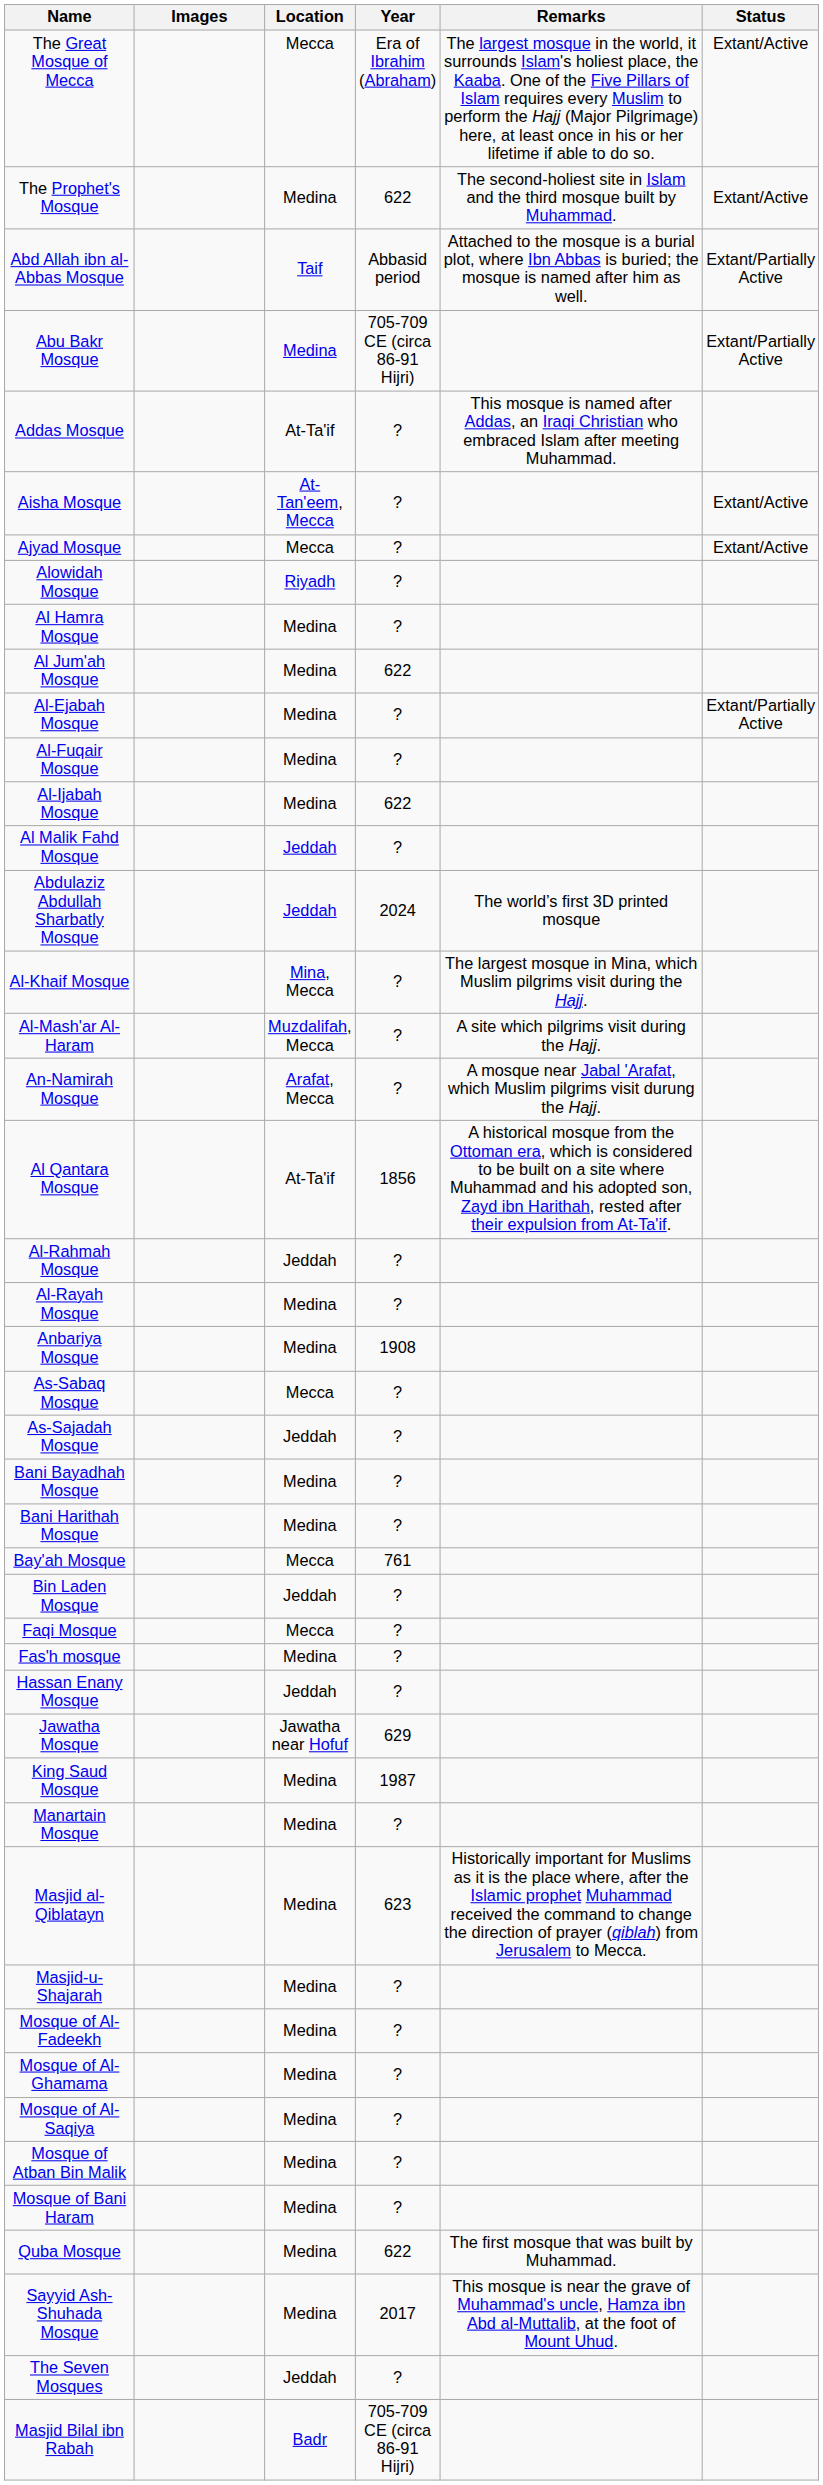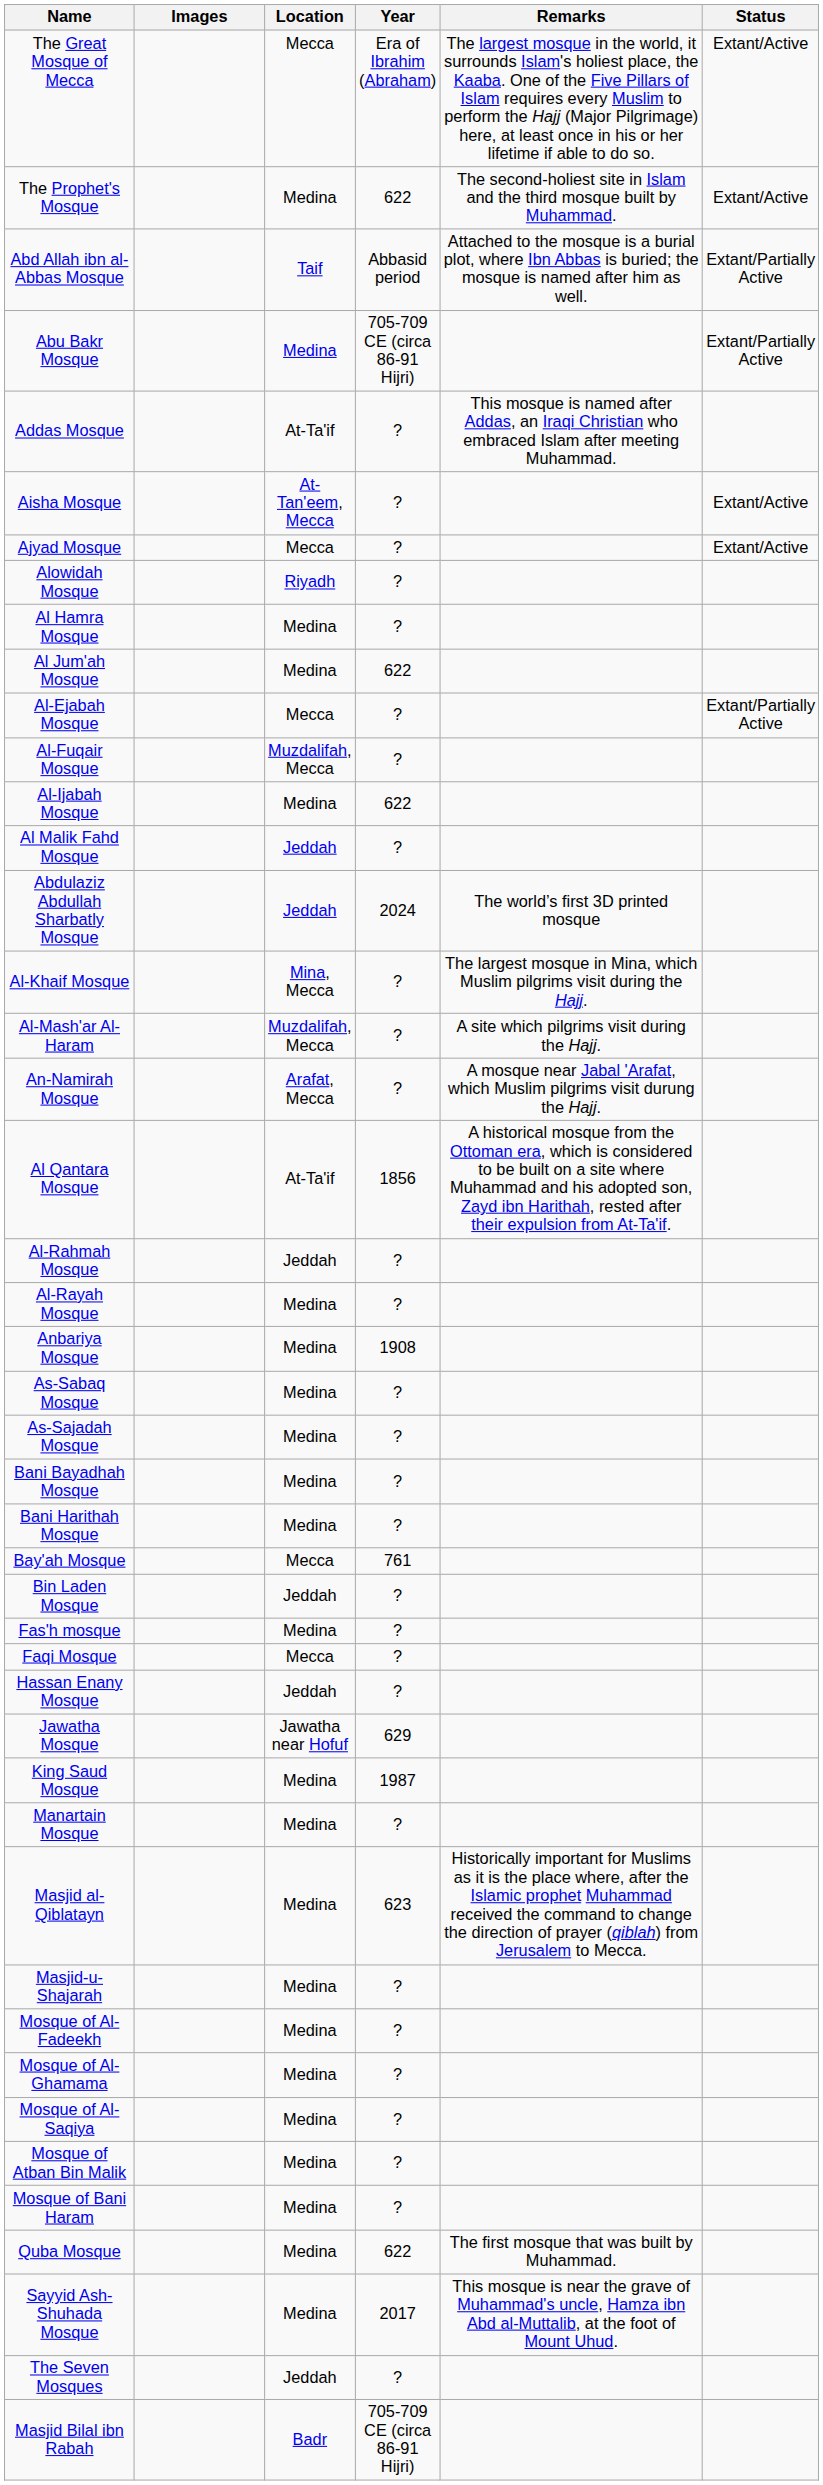 <table class="wikitable sortable" style="text-align:center">
 <tr>
 <th align=left width=120px>Name</th>
 <th align=center width=120px class=unsortable>Images</th>
 <th align=left width=075px>Location</th>
 <th align=left width=050px>Year</th>
 <th align=left width=250px class=unsortable>Remarks</th>
 <th align=left width=050px>Status</th>
 </tr>
 <tr valign=top>
 <td>The <a href='#'>Great Mosque of Mecca</a></td>
 <td></td>
 <td>Mecca</td>
 <td>Era of <a href='#'>Ibrahim</a> (<a href='#'>Abraham</a>)</td>
 <td>The <a href='#'>largest mosque</a> in the world, it surrounds <a href='#'>Islam</a>'s holiest place, the <a href='#'>Kaaba</a>. One of the <a href='#'>Five Pillars of Islam</a> requires every <a href='#'>Muslim</a> to perform the <em>Hajj</em> (Major Pilgrimage) here, at least once in his or her lifetime if able to do so.</td>
 <td>Extant/Active</td>
 </tr>
 <tr>
 <td>The <a href='#'>Prophet's Mosque</a></td>
 <td></td>
 <td>Medina</td>
 <td>622</td>
 <td>The second-holiest site in <a href='#'>Islam</a> and the third mosque built by <a href='#'>Muhammad</a>.</td>
 <td>Extant/Active</td>
 </tr>
 <tr>
 <td><a href='#'>Abd Allah ibn al-Abbas Mosque</a></td>
 <td></td>
 <td><a href='#'>Taif</a></td>
 <td>Abbasid period</td>
 <td>Attached to the mosque is a burial plot, where <a href='#'>Ibn Abbas</a> is buried; the mosque is named after him as well.</td>
 <td>Extant/Partially Active</td>
 </tr>
 <tr>
 <td><a href='#'>Abu Bakr Mosque</a></td>
 <td></td>
 <td><a href='#'>Medina</a></td>
 <td>705-709 CE (circa 86-91 Hijri)</td>
 <td></td>
 <td>Extant/Partially Active</td>
 </tr>
 <tr>
 <td><a href='#'>Addas Mosque</a></td>
 <td></td>
 <td>At-Ta'if</td>
 <td>?</td>
 <td>This mosque is named after <a href='#'>Addas</a>, an <a href='#'>Iraqi Christian</a> who embraced Islam after meeting Muhammad.</td>
 <td></td>
 </tr>
 <tr>
 <td><a href='#'>Aisha Mosque</a></td>
 <td></td>
 <td><a href='#'>At-Tan'eem</a>, <a href='#'>Mecca</a></td>
 <td>?</td>
 <td></td>
 <td>Extant/Active</td>
 </tr>
 <tr>
 <td><a href='#'>Ajyad Mosque</a></td>
 <td></td>
 <td>Mecca</td>
 <td>?</td>
 <td></td>
 <td>Extant/Active</td>
 </tr>
 <tr>
 <td><a href='#'>Alowidah Mosque</a></td>
 <td></td>
 <td><a href='#'>Riyadh</a></td>
 <td>?</td>
 <td></td>
 <td></td>
 </tr>
 <tr>
 <td><a href='#'>Al Hamra Mosque</a></td>
 <td></td>
 <td>Medina</td>
 <td>?</td>
 <td></td>
 <td></td>
 </tr>
 <tr>
 <td><a href='#'>Al Jum'ah Mosque</a></td>
 <td></td>
 <td>Medina</td>
 <td>622</td>
 <td></td>
 <td></td>
 </tr>
 <tr>
 <td><a href='#'>Al-Ejabah Mosque</a></td>
 <td></td>
-<td>Medina</td>
+<td>Mecca</td>
 <td>?</td>
 <td></td>
 <td>Extant/Partially Active</td>
 </tr>
 <tr>
 <td><a href='#'>Al-Fuqair Mosque</a></td>
 <td></td>
-<td>Medina</td>
+<td><a href='#'>Muzdalifah</a>, Mecca</td>
 <td>?</td>
 <td></td>
 <td></td>
 </tr>
 <tr>
 <td><a href='#'>Al-Ijabah Mosque</a></td>
 <td></td>
 <td>Medina</td>
 <td>622</td>
 <td></td>
 <td></td>
 </tr>
 <tr>
 <td><a href='#'>Al Malik Fahd Mosque</a></td>
 <td></td>
 <td><a href='#'>Jeddah</a></td>
 <td>?</td>
 <td></td>
 <td></td>
 </tr>
 <tr>
 <td><a href='#'>Abdulaziz Abdullah Sharbatly Mosque</a></td>
 <td></td>
 <td><a href='#'>Jeddah</a></td>
 <td>2024</td>
 <td>The world’s first 3D printed mosque</td>
 <td></td>
 </tr>
 <tr>
 <td><a href='#'>Al-Khaif Mosque</a></td>
 <td></td>
 <td><a href='#'>Mina</a>, Mecca</td>
 <td>?</td>
 <td>The largest mosque in Mina, which Muslim pilgrims visit during the <em><a href='#'>Hajj</a></em>.</td>
 <td></td>
 </tr>
 <tr>
 <td><a href='#'>Al-Mash'ar Al-Haram</a></td>
 <td></td>
 <td><a href='#'>Muzdalifah</a>, Mecca</td>
 <td>?</td>
 <td>A site which pilgrims visit during the <em>Hajj</em>.</td>
 <td></td>
 </tr>
 <tr>
 <td><a href='#'>An-Namirah Mosque</a></td>
 <td></td>
 <td><a href='#'>Arafat</a>, Mecca</td>
 <td>?</td>
 <td>A mosque near <a href='#'>Jabal 'Arafat</a>, which Muslim pilgrims visit durung the <em>Hajj</em>.</td>
 <td></td>
 </tr>
 <tr>
 <td><a href='#'>Al Qantara Mosque</a></td>
 <td></td>
 <td>At-Ta'if</td>
 <td>1856</td>
 <td>A historical mosque from the <a href='#'>Ottoman era</a>, which is considered to be built on a site where Muhammad and his adopted son, <a href='#'>Zayd ibn Harithah</a>, rested after <a href='#'>their expulsion from At-Ta'if</a>.</td>
 <td></td>
 </tr>
 <tr>
 <td><a href='#'>Al-Rahmah Mosque</a></td>
 <td></td>
 <td>Jeddah</td>
 <td>?</td>
 <td></td>
 <td></td>
 </tr>
 <tr>
 <td><a href='#'>Al-Rayah Mosque</a></td>
 <td></td>
 <td>Medina</td>
 <td>?</td>
 <td></td>
 <td></td>
 </tr>
 <tr>
 <td><a href='#'>Anbariya Mosque</a></td>
 <td></td>
 <td>Medina</td>
 <td>1908</td>
 <td></td>
 <td></td>
 </tr>
 <tr>
 <td><a href='#'>As-Sabaq Mosque</a></td>
 <td></td>
-<td>Mecca</td>
+<td>Medina</td>
 <td>?</td>
 <td></td>
 <td></td>
 </tr>
 <tr>
 <td><a href='#'>As-Sajadah Mosque</a></td>
 <td></td>
-<td>Jeddah</td>
+<td>Medina</td>
 <td>?</td>
 <td></td>
 <td></td>
 </tr>
 <tr>
 <td><a href='#'>Bani Bayadhah Mosque</a></td>
 <td></td>
 <td>Medina</td>
 <td>?</td>
 <td></td>
 <td></td>
 </tr>
 <tr>
 <td><a href='#'>Bani Harithah Mosque</a></td>
 <td></td>
 <td>Medina</td>
 <td>?</td>
 <td></td>
 <td></td>
 </tr>
 <tr>
 <td><a href='#'>Bay'ah Mosque</a></td>
 <td></td>
 <td>Mecca</td>
 <td>761</td>
 <td></td>
 <td></td>
 </tr>
 <tr>
 <td><a href='#'>Bin Laden Mosque</a></td>
 <td></td>
 <td>Jeddah</td>
 <td>?</td>
 <td></td>
 <td></td>
 </tr>
 <tr>
-<td><a href='#'>Faqi Mosque</a></td>
+<td><a href='#'>Fas'h mosque</a></td>
 <td></td>
-<td>Mecca</td>
+<td>Medina</td>
 <td>?</td>
 <td></td>
 <td></td>
 </tr>
 <tr>
-<td><a href='#'>Fas'h mosque</a></td>
+<td><a href='#'>Faqi Mosque</a></td>
 <td></td>
-<td>Medina</td>
+<td>Mecca</td>
 <td>?</td>
 <td></td>
 <td></td>
 </tr>
 <tr>
 <td><a href='#'>Hassan Enany Mosque</a></td>
 <td></td>
 <td>Jeddah</td>
 <td>?</td>
 <td></td>
 <td></td>
 </tr>
 <tr>
 <td><a href='#'>Jawatha Mosque</a></td>
 <td></td>
 <td>Jawatha near <a href='#'>Hofuf</a></td>
 <td>629</td>
 <td></td>
 <td></td>
 </tr>
 <tr>
 <td><a href='#'>King Saud Mosque</a></td>
 <td></td>
 <td>Medina</td>
 <td>1987</td>
 <td></td>
 <td></td>
 </tr>
 <tr>
 <td><a href='#'>Manartain Mosque</a></td>
 <td></td>
 <td>Medina</td>
 <td>?</td>
 <td></td>
 <td></td>
 </tr>
 <tr>
 <td><a href='#'>Masjid al-Qiblatayn</a></td>
 <td></td>
 <td>Medina</td>
 <td>623</td>
 <td>Historically important for Muslims as it is the place where, after the <a href='#'>Islamic prophet</a> <a href='#'>Muhammad</a> received the command to change the direction of prayer (<em><a href='#'>qiblah</a></em>) from <a href='#'>Jerusalem</a> to Mecca.</td>
 <td></td>
 </tr>
 <tr>
 <td><a href='#'>Masjid-u-Shajarah</a></td>
 <td></td>
 <td>Medina</td>
 <td>?</td>
 <td></td>
 <td></td>
 </tr>
 <tr>
 <td><a href='#'>Mosque of Al-Fadeekh</a></td>
 <td></td>
 <td>Medina</td>
 <td>?</td>
 <td></td>
 <td></td>
 </tr>
 <tr>
 <td><a href='#'>Mosque of Al-Ghamama</a></td>
 <td></td>
 <td>Medina</td>
 <td>?</td>
 <td></td>
 <td></td>
 </tr>
 <tr>
 <td><a href='#'>Mosque of Al-Saqiya</a></td>
 <td></td>
 <td>Medina</td>
 <td>?</td>
 <td></td>
 <td></td>
 </tr>
 <tr>
 <td><a href='#'>Mosque of Atban Bin Malik</a></td>
 <td></td>
 <td>Medina</td>
 <td>?</td>
 <td></td>
 <td></td>
 </tr>
 <tr>
 <td><a href='#'>Mosque of Bani Haram</a></td>
 <td></td>
 <td>Medina</td>
 <td>?</td>
 <td></td>
 <td></td>
 </tr>
 <tr>
 <td><a href='#'>Quba Mosque</a></td>
 <td></td>
 <td>Medina</td>
 <td>622</td>
 <td>The first mosque that was built by Muhammad.</td>
 <td></td>
 </tr>
 <tr>
 <td><a href='#'>Sayyid Ash-Shuhada Mosque</a></td>
 <td></td>
 <td>Medina</td>
 <td>2017</td>
 <td>This mosque is near the grave of <a href='#'>Muhammad's uncle</a>, <a href='#'>Hamza ibn Abd al-Muttalib</a>, at the foot of <a href='#'>Mount Uhud</a>.</td>
 <td></td>
 </tr>
 <tr>
 <td><a href='#'>The Seven Mosques</a></td>
 <td></td>
 <td>Jeddah</td>
 <td>?</td>
 <td></td>
 <td></td>
 </tr>
 <tr>
 <td><a href='#'>Masjid Bilal ibn Rabah</a></td>
 <td></td>
 <td><a href='#'>Badr</a></td>
 <td>705-709 CE (circa 86-91 Hijri)</td>
 <td></td>
 </tr>
 </table>
